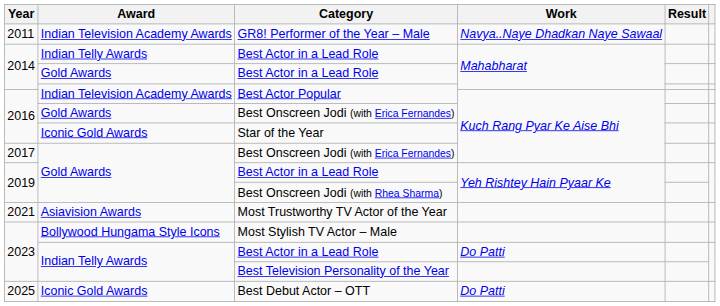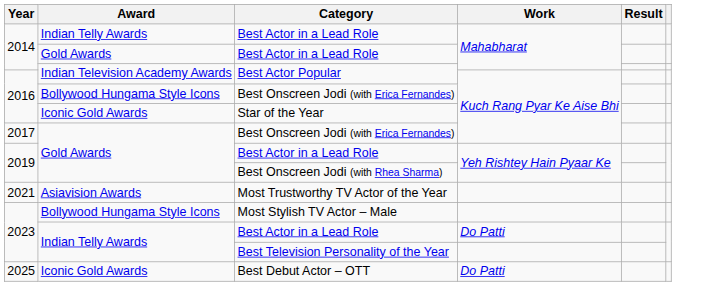 <table class="wikitable plainrowheaders">
 <tr>
 <th>Year</th>
 <th>Award</th>
 <th>Category</th>
 <th>Work</th>
 <th>Result</th>
 <th></th>
-</tr>
-<tr>
-<td>2011</td>
-<td><a href='#'>Indian Television Academy Awards</a></td>
-<td><a href='#'>GR8! Performer of the Year – Male</a></td>
-<td><em><a href='#'>Navya..Naye Dhadkan Naye Sawaal</a></em></td>
-<td></td>
-<td></td>
 </tr>
 <tr>
 <td rowspan="3">2014</td>
 <td><a href='#'>Indian Telly Awards</a></td>
 <td><a href='#'>Best Actor in a Lead Role</a></td>
 <td rowspan="3"><em><a href='#'>Mahabharat</a></em></td>
 <td></td>
 <td></td>
 </tr>
 <tr>
 <td><a href='#'>Gold Awards</a></td>
 <td><a href='#'>Best Actor in a Lead Role</a></td>
 <td></td>
 <td></td>
 </tr>
 <tr>
 <td rowspan="2"><a href='#'>Indian Television Academy Awards</a></td>
 <td rowspan="2"><a href='#'>Best Actor Popular</a></td>
 <td></td>
 <td></td>
 </tr>
 <tr>
 <td rowspan="3">2016</td>
 <td rowspan="4"><em><a href='#'>Kuch Rang Pyar Ke Aise Bhi</a></em></td>
 <td></td>
 <td></td>
 </tr>
 <tr>
-<td><a href='#'>Gold Awards</a></td>
+<td><a href='#'>Bollywood Hungama Style Icons</a></td>
 <td>Best Onscreen Jodi <small>(with <a href='#'>Erica Fernandes</a>)</small></td>
 <td></td>
 <td></td>
 </tr>
 <tr>
 <td><a href='#'>Iconic Gold Awards</a></td>
 <td>Star of the Year</td>
 <td></td>
 <td></td>
 </tr>
 <tr>
 <td>2017</td>
 <td rowspan="3"><a href='#'>Gold Awards</a></td>
 <td>Best Onscreen Jodi <small>(with <a href='#'>Erica Fernandes</a>)</small></td>
 <td></td>
 <td></td>
 </tr>
 <tr>
 <td rowspan="2">2019</td>
 <td><a href='#'>Best Actor in a Lead Role</a></td>
 <td rowspan="2"><em><a href='#'>Yeh Rishtey Hain Pyaar Ke</a></em></td>
 <td></td>
 <td rowspan="2"></td>
 </tr>
 <tr>
 <td>Best Onscreen Jodi <small>(with <a href='#'>Rhea Sharma</a>)</small></td>
 <td></td>
 </tr>
 <tr>
 <td>2021</td>
 <td><a href='#'>Asiavision Awards</a></td>
 <td>Most Trustworthy TV Actor of the Year</td>
 <td></td>
 <td></td>
 <td></td>
 </tr>
 <tr>
 <td rowspan="3">2023</td>
 <td><a href='#'>Bollywood Hungama Style Icons</a></td>
 <td>Most Stylish TV Actor – Male</td>
 <td></td>
 <td></td>
 <td></td>
 </tr>
 <tr>
 <td rowspan="2"><a href='#'>Indian Telly Awards</a></td>
 <td><a href='#'>Best Actor in a Lead Role</a></td>
 <td><em><a href='#'>Do Patti</a></em></td>
 <td></td>
 <td rowspan="2"></td>
 </tr>
 <tr>
 <td><a href='#'>Best Television Personality of the Year</a></td>
 <td></td>
 <td></td>
 </tr>
 <tr>
 <td>2025</td>
 <td><a href='#'>Iconic Gold Awards</a></td>
 <td>Best Debut Actor – OTT</td>
 <td><em><a href='#'>Do Patti</a></em></td>
 <td></td>
 <td></td>
 </tr>
 </table>
